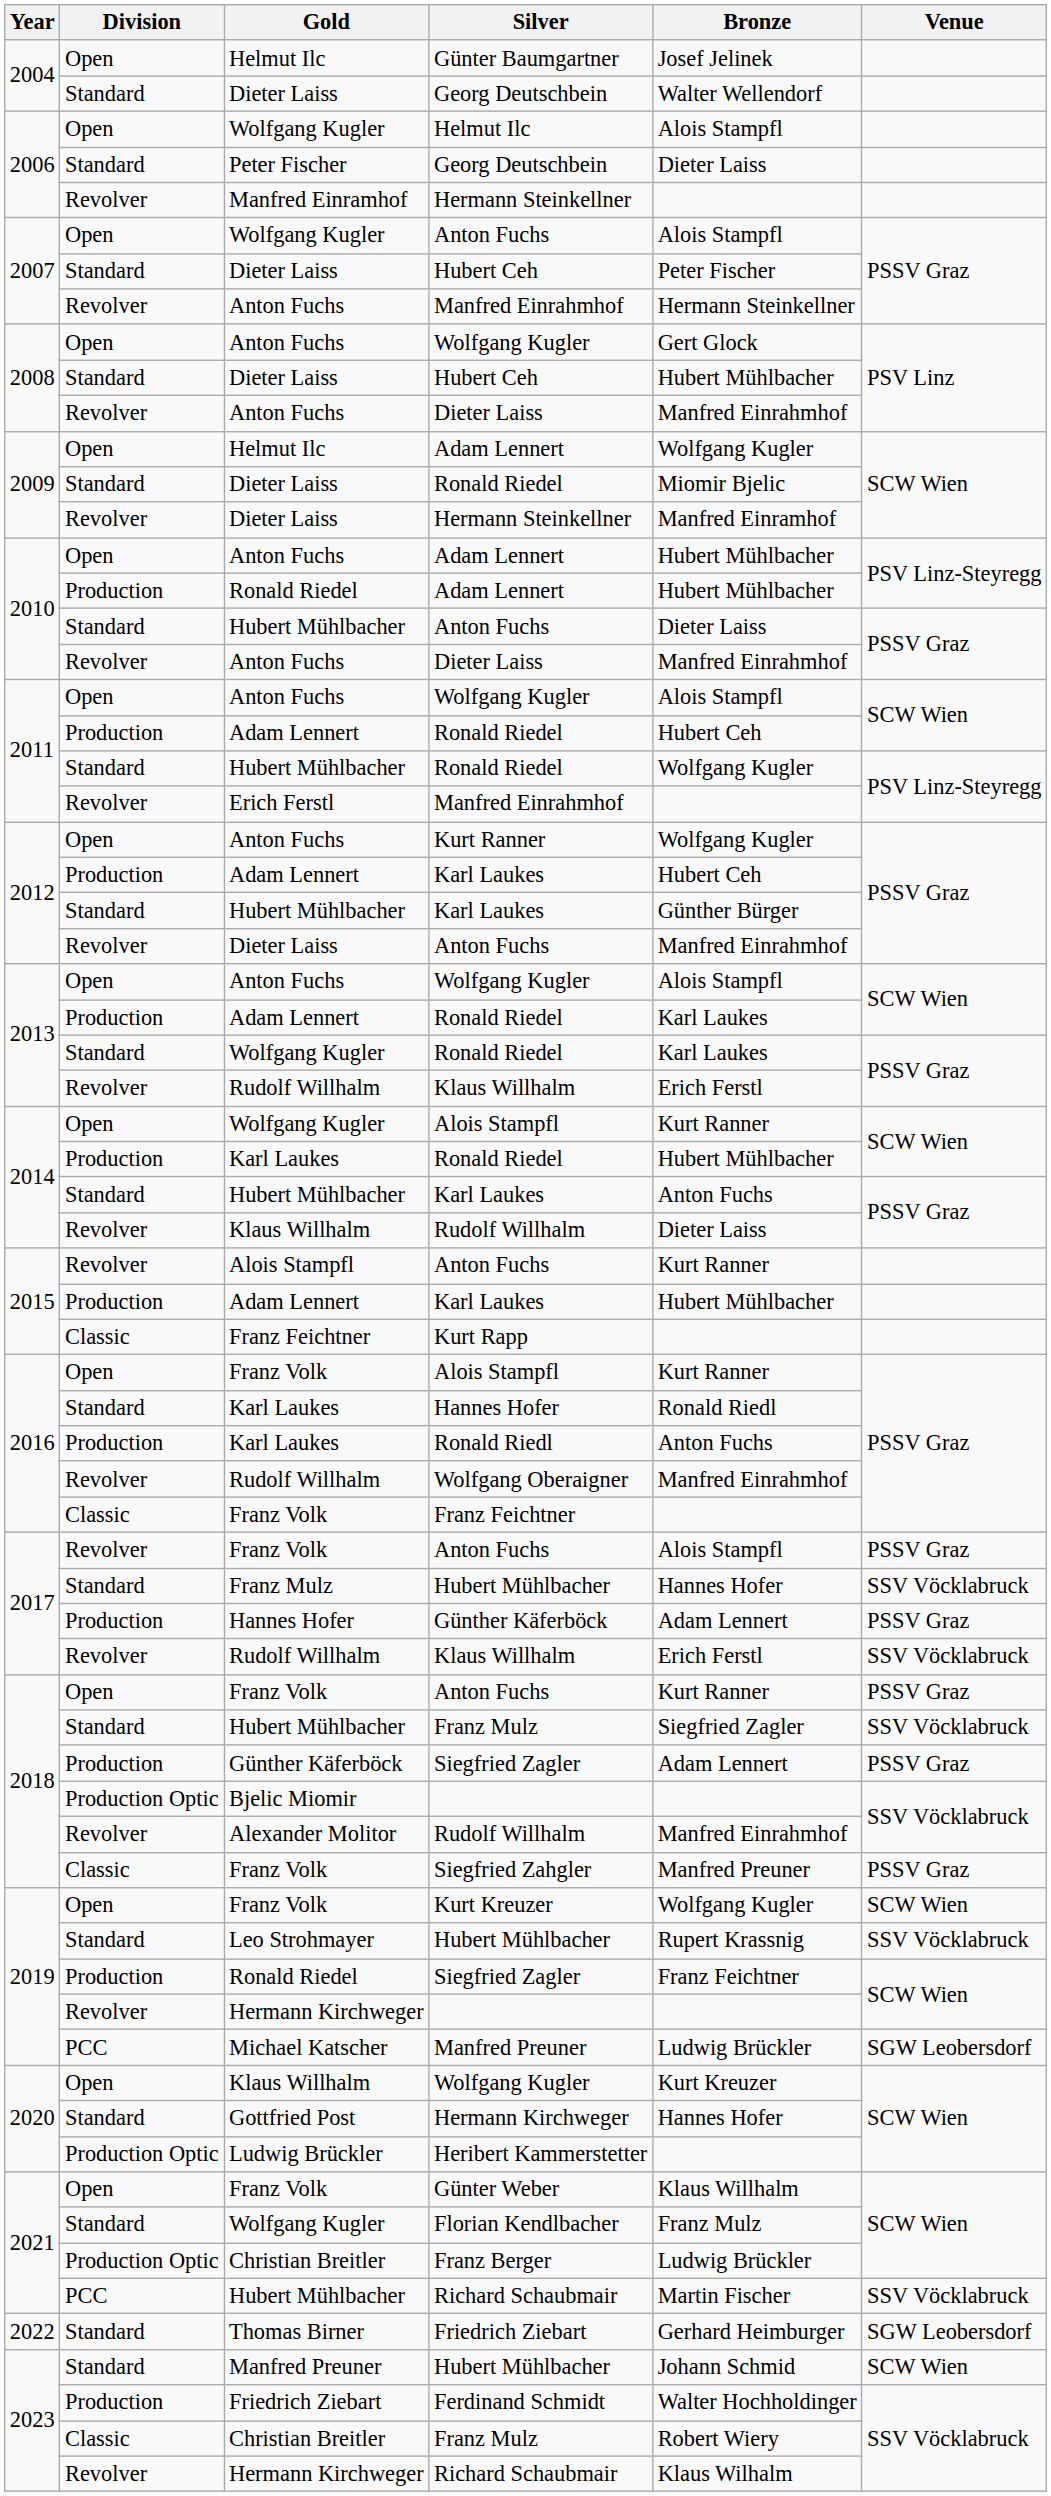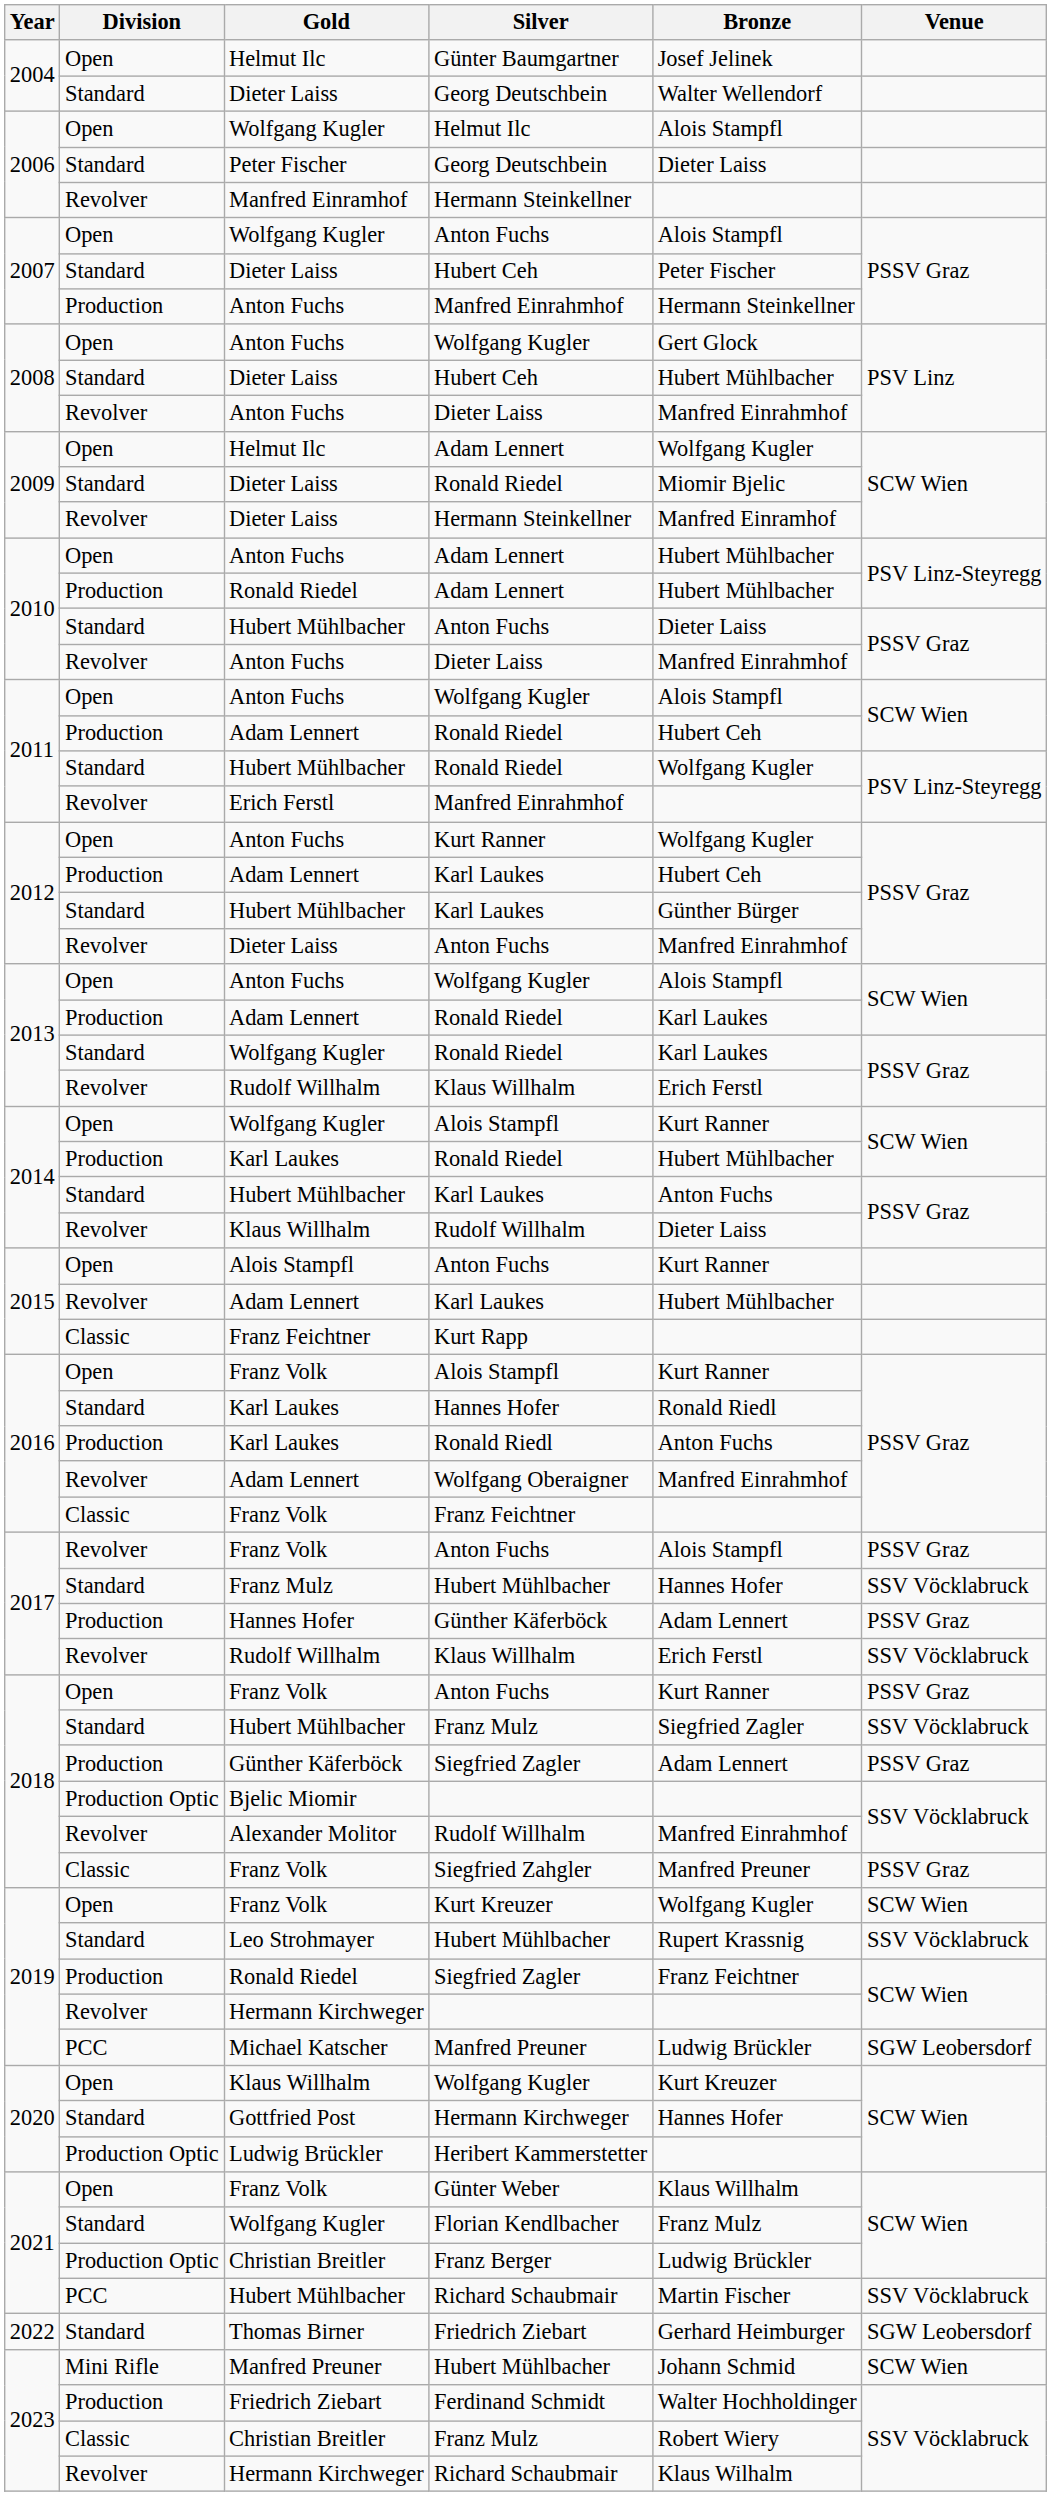 <table class="wikitable sortable" style="text-align: left;">
 <tr>
 <th>Year</th>
 <th>Division</th>
 <th> Gold</th>
 <th> Silver</th>
 <th> Bronze</th>
 <th>Venue</th>
 </tr>
 <tr>
 <td rowspan="2">2004</td>
 <td>Open</td>
 <td> Helmut Ilc</td>
 <td> Günter Baumgartner</td>
 <td> Josef Jelinek</td>
 <td></td>
 </tr>
 <tr>
 <td>Standard</td>
 <td> Dieter Laiss</td>
 <td> Georg Deutschbein</td>
 <td> Walter Wellendorf</td>
 <td></td>
 </tr>
 <tr>
 <td rowspan="3">2006</td>
 <td>Open</td>
 <td> Wolfgang Kugler</td>
 <td> Helmut Ilc</td>
 <td> Alois Stampfl</td>
 <td></td>
 </tr>
 <tr>
 <td>Standard</td>
 <td> Peter Fischer</td>
 <td> Georg Deutschbein</td>
 <td> Dieter Laiss</td>
 <td></td>
 </tr>
 <tr>
 <td>Revolver</td>
 <td> Manfred Einramhof</td>
 <td> Hermann Steinkellner</td>
 <td></td>
 <td></td>
 </tr>
 <tr>
 <td rowspan="3">2007</td>
 <td>Open</td>
 <td> Wolfgang Kugler</td>
 <td> Anton Fuchs</td>
 <td> Alois Stampfl</td>
 <td rowspan="3">PSSV Graz</td>
 </tr>
 <tr>
 <td>Standard</td>
 <td> Dieter Laiss</td>
 <td> Hubert Ceh</td>
 <td> Peter Fischer</td>
 </tr>
 <tr>
-<td>Revolver</td>
+<td>Production</td>
 <td> Anton Fuchs</td>
 <td> Manfred Einrahmhof</td>
 <td> Hermann Steinkellner</td>
 </tr>
 <tr>
 <td rowspan="3">2008</td>
 <td>Open</td>
 <td> Anton Fuchs</td>
 <td> Wolfgang Kugler</td>
 <td> Gert Glock</td>
 <td rowspan="3">PSV Linz</td>
 </tr>
 <tr>
 <td>Standard</td>
 <td> Dieter Laiss</td>
 <td> Hubert Ceh</td>
 <td> Hubert Mühlbacher</td>
 </tr>
 <tr>
 <td>Revolver</td>
 <td> Anton Fuchs</td>
 <td> Dieter Laiss</td>
 <td> Manfred Einrahmhof</td>
 </tr>
 <tr>
 <td rowspan="3">2009</td>
 <td>Open</td>
 <td> Helmut Ilc</td>
 <td> Adam Lennert</td>
 <td> Wolfgang Kugler</td>
 <td rowspan="3">SCW Wien</td>
 </tr>
 <tr>
 <td>Standard</td>
 <td> Dieter Laiss</td>
 <td> Ronald Riedel</td>
 <td> Miomir Bjelic</td>
 </tr>
 <tr>
 <td>Revolver</td>
 <td> Dieter Laiss</td>
 <td> Hermann Steinkellner</td>
 <td> Manfred Einramhof</td>
 </tr>
 <tr>
 <td rowspan="4">2010</td>
 <td>Open</td>
 <td> Anton Fuchs</td>
 <td> Adam Lennert</td>
 <td> Hubert Mühlbacher</td>
 <td rowspan="2">PSV Linz-Steyregg</td>
 </tr>
 <tr>
 <td>Production</td>
 <td> Ronald Riedel</td>
 <td> Adam Lennert</td>
 <td> Hubert Mühlbacher</td>
 </tr>
 <tr>
 <td>Standard</td>
 <td> Hubert Mühlbacher</td>
 <td> Anton Fuchs</td>
 <td> Dieter Laiss</td>
 <td rowspan="2">PSSV Graz</td>
 </tr>
 <tr>
 <td>Revolver</td>
 <td> Anton Fuchs</td>
 <td> Dieter Laiss</td>
 <td> Manfred Einrahmhof</td>
 </tr>
 <tr>
 <td rowspan="4">2011</td>
 <td>Open</td>
 <td> Anton Fuchs</td>
 <td> Wolfgang Kugler</td>
 <td> Alois Stampfl</td>
 <td rowspan="2">SCW Wien</td>
 </tr>
 <tr>
 <td>Production</td>
 <td> Adam Lennert</td>
 <td> Ronald Riedel</td>
 <td> Hubert Ceh</td>
 </tr>
 <tr>
 <td>Standard</td>
 <td> Hubert Mühlbacher</td>
 <td> Ronald Riedel</td>
 <td> Wolfgang Kugler</td>
 <td rowspan="2">PSV Linz-Steyregg</td>
 </tr>
 <tr>
 <td>Revolver</td>
 <td> Erich Ferstl</td>
 <td> Manfred Einrahmhof</td>
 <td></td>
 </tr>
 <tr>
 <td rowspan="4">2012</td>
 <td>Open</td>
 <td> Anton Fuchs</td>
 <td> Kurt Ranner</td>
 <td> Wolfgang Kugler</td>
 <td rowspan="4">PSSV Graz</td>
 </tr>
 <tr>
 <td>Production</td>
 <td> Adam Lennert</td>
 <td> Karl Laukes</td>
 <td> Hubert Ceh</td>
 </tr>
 <tr>
 <td>Standard</td>
 <td> Hubert Mühlbacher</td>
 <td> Karl Laukes</td>
 <td> Günther Bürger</td>
 </tr>
 <tr>
 <td>Revolver</td>
 <td> Dieter Laiss</td>
 <td> Anton Fuchs</td>
 <td> Manfred Einrahmhof</td>
 </tr>
 <tr>
 <td rowspan="4">2013</td>
 <td>Open</td>
 <td> Anton Fuchs</td>
 <td> Wolfgang Kugler</td>
 <td> Alois Stampfl</td>
 <td rowspan="2">SCW Wien</td>
 </tr>
 <tr>
 <td>Production</td>
 <td> Adam Lennert</td>
 <td> Ronald Riedel</td>
 <td> Karl Laukes</td>
 </tr>
 <tr>
 <td>Standard</td>
 <td> Wolfgang Kugler</td>
 <td> Ronald Riedel</td>
 <td> Karl Laukes</td>
 <td rowspan="2">PSSV Graz</td>
 </tr>
 <tr>
 <td>Revolver</td>
 <td> Rudolf Willhalm</td>
 <td> Klaus Willhalm</td>
 <td> Erich Ferstl</td>
 </tr>
 <tr>
 <td rowspan="4">2014</td>
 <td>Open</td>
 <td> Wolfgang Kugler</td>
 <td> Alois Stampfl</td>
 <td> Kurt Ranner</td>
 <td rowspan="2">SCW Wien</td>
 </tr>
 <tr>
 <td>Production</td>
 <td> Karl Laukes</td>
 <td> Ronald Riedel</td>
 <td> Hubert Mühlbacher</td>
 </tr>
 <tr>
 <td>Standard</td>
 <td> Hubert Mühlbacher</td>
 <td> Karl Laukes</td>
 <td> Anton Fuchs</td>
 <td rowspan="2">PSSV Graz</td>
 </tr>
 <tr>
 <td>Revolver</td>
 <td> Klaus Willhalm</td>
 <td> Rudolf Willhalm</td>
 <td> Dieter Laiss</td>
 </tr>
 <tr>
 <td rowspan="3">2015</td>
-<td>Revolver</td>
+<td>Open</td>
 <td> Alois Stampfl</td>
 <td> Anton Fuchs</td>
 <td> Kurt Ranner</td>
 <td></td>
 </tr>
 <tr>
-<td>Production</td>
+<td>Revolver</td>
 <td> Adam Lennert</td>
 <td> Karl Laukes</td>
 <td> Hubert Mühlbacher</td>
 <td></td>
 </tr>
 <tr>
 <td>Classic</td>
 <td> Franz Feichtner</td>
 <td> Kurt Rapp</td>
 <td></td>
 <td></td>
 </tr>
 <tr>
 <td rowspan="5">2016</td>
 <td>Open</td>
 <td> Franz Volk</td>
 <td> Alois Stampfl</td>
 <td> Kurt Ranner</td>
 <td rowspan="5">PSSV Graz</td>
 </tr>
 <tr>
 <td>Standard</td>
 <td> Karl Laukes</td>
 <td> Hannes Hofer</td>
 <td> Ronald Riedl</td>
 </tr>
 <tr>
 <td>Production</td>
 <td> Karl Laukes</td>
 <td> Ronald Riedl</td>
 <td> Anton Fuchs</td>
 </tr>
 <tr>
 <td>Revolver</td>
-<td> Rudolf Willhalm</td>
+<td> Adam Lennert</td>
 <td> Wolfgang Oberaigner</td>
 <td> Manfred Einrahmhof</td>
 </tr>
 <tr>
 <td>Classic</td>
 <td> Franz Volk</td>
 <td> Franz Feichtner</td>
 <td></td>
 </tr>
 <tr>
 <td rowspan="4">2017</td>
 <td>Revolver</td>
 <td> Franz Volk</td>
 <td> Anton Fuchs</td>
 <td> Alois Stampfl</td>
 <td>PSSV Graz</td>
 </tr>
 <tr>
 <td>Standard</td>
 <td> Franz Mulz</td>
 <td> Hubert Mühlbacher</td>
 <td> Hannes Hofer</td>
 <td>SSV Vöcklabruck</td>
 </tr>
 <tr>
 <td>Production</td>
 <td> Hannes Hofer</td>
 <td> Günther Käferböck</td>
 <td> Adam Lennert</td>
 <td>PSSV Graz</td>
 </tr>
 <tr>
 <td>Revolver</td>
 <td> Rudolf Willhalm</td>
 <td> Klaus Willhalm</td>
 <td> Erich Ferstl</td>
 <td>SSV Vöcklabruck</td>
 </tr>
 <tr>
 <td rowspan="6">2018</td>
 <td>Open</td>
 <td> Franz Volk</td>
 <td> Anton Fuchs</td>
 <td> Kurt Ranner</td>
 <td>PSSV Graz</td>
 </tr>
 <tr>
 <td>Standard</td>
 <td> Hubert Mühlbacher</td>
 <td> Franz Mulz</td>
 <td> Siegfried Zagler</td>
 <td>SSV Vöcklabruck</td>
 </tr>
 <tr>
 <td>Production</td>
 <td> Günther Käferböck</td>
 <td> Siegfried Zagler</td>
 <td> Adam Lennert</td>
 <td>PSSV Graz</td>
 </tr>
 <tr>
 <td>Production Optic</td>
 <td> Bjelic Miomir</td>
 <td></td>
 <td></td>
 <td rowspan="2">SSV Vöcklabruck</td>
 </tr>
 <tr>
 <td>Revolver</td>
 <td> Alexander Molitor</td>
 <td> Rudolf Willhalm</td>
 <td> Manfred Einrahmhof</td>
 </tr>
 <tr>
 <td>Classic</td>
 <td> Franz Volk</td>
 <td> Siegfried Zahgler</td>
 <td> Manfred Preuner</td>
 <td>PSSV Graz</td>
 </tr>
 <tr>
 <td rowspan="5">2019</td>
 <td>Open</td>
 <td> Franz Volk</td>
 <td> Kurt Kreuzer</td>
 <td> Wolfgang Kugler</td>
 <td>SCW Wien</td>
 </tr>
 <tr>
 <td>Standard</td>
 <td> Leo Strohmayer</td>
 <td> Hubert Mühlbacher</td>
 <td> Rupert Krassnig</td>
 <td>SSV Vöcklabruck</td>
 </tr>
 <tr>
 <td>Production</td>
 <td> Ronald Riedel</td>
 <td> Siegfried Zagler</td>
 <td> Franz Feichtner</td>
 <td rowspan="2">SCW Wien</td>
 </tr>
 <tr>
 <td>Revolver</td>
 <td> Hermann Kirchweger</td>
 <td></td>
 <td></td>
 </tr>
 <tr>
 <td>PCC</td>
 <td> Michael Katscher</td>
 <td> Manfred Preuner</td>
 <td> Ludwig Brückler</td>
 <td>SGW Leobersdorf</td>
 </tr>
 <tr>
 <td rowspan="3">2020</td>
 <td>Open</td>
 <td> Klaus Willhalm</td>
 <td> Wolfgang Kugler</td>
 <td> Kurt Kreuzer</td>
 <td rowspan="3">SCW Wien</td>
 </tr>
 <tr>
 <td>Standard</td>
 <td> Gottfried Post</td>
 <td> Hermann Kirchweger</td>
 <td> Hannes Hofer</td>
 </tr>
 <tr>
 <td>Production Optic</td>
 <td> Ludwig Brückler</td>
 <td> Heribert Kammerstetter</td>
 <td></td>
 </tr>
 <tr>
 <td rowspan="4">2021</td>
 <td>Open</td>
 <td> Franz Volk</td>
 <td> Günter Weber</td>
 <td> Klaus Willhalm</td>
 <td rowspan="3">SCW Wien</td>
 </tr>
 <tr>
 <td>Standard</td>
 <td> Wolfgang Kugler</td>
 <td> Florian Kendlbacher</td>
 <td> Franz Mulz</td>
 </tr>
 <tr>
 <td>Production Optic</td>
 <td> Christian Breitler</td>
 <td> Franz Berger</td>
 <td> Ludwig Brückler</td>
 </tr>
 <tr>
 <td>PCC</td>
 <td> Hubert Mühlbacher</td>
 <td> Richard Schaubmair</td>
 <td> Martin Fischer</td>
 <td>SSV Vöcklabruck</td>
 </tr>
 <tr>
 <td>2022</td>
 <td>Standard</td>
 <td> Thomas Birner</td>
 <td> Friedrich Ziebart</td>
 <td> Gerhard Heimburger</td>
 <td>SGW Leobersdorf</td>
 </tr>
 <tr>
 <td rowspan="4">2023</td>
-<td>Standard</td>
+<td>Mini Rifle</td>
 <td> Manfred Preuner</td>
 <td> Hubert Mühlbacher</td>
 <td> Johann Schmid</td>
 <td>SCW Wien</td>
 </tr>
 <tr>
 <td>Production</td>
 <td> Friedrich Ziebart</td>
 <td> Ferdinand Schmidt</td>
 <td> Walter Hochholdinger</td>
 <td rowspan="3">SSV Vöcklabruck</td>
 </tr>
 <tr>
 <td>Classic</td>
 <td> Christian Breitler</td>
 <td> Franz Mulz</td>
 <td> Robert Wiery</td>
 </tr>
 <tr>
 <td>Revolver</td>
 <td> Hermann Kirchweger</td>
 <td> Richard Schaubmair</td>
 <td> Klaus Wilhalm</td>
 </tr>
 </table>
